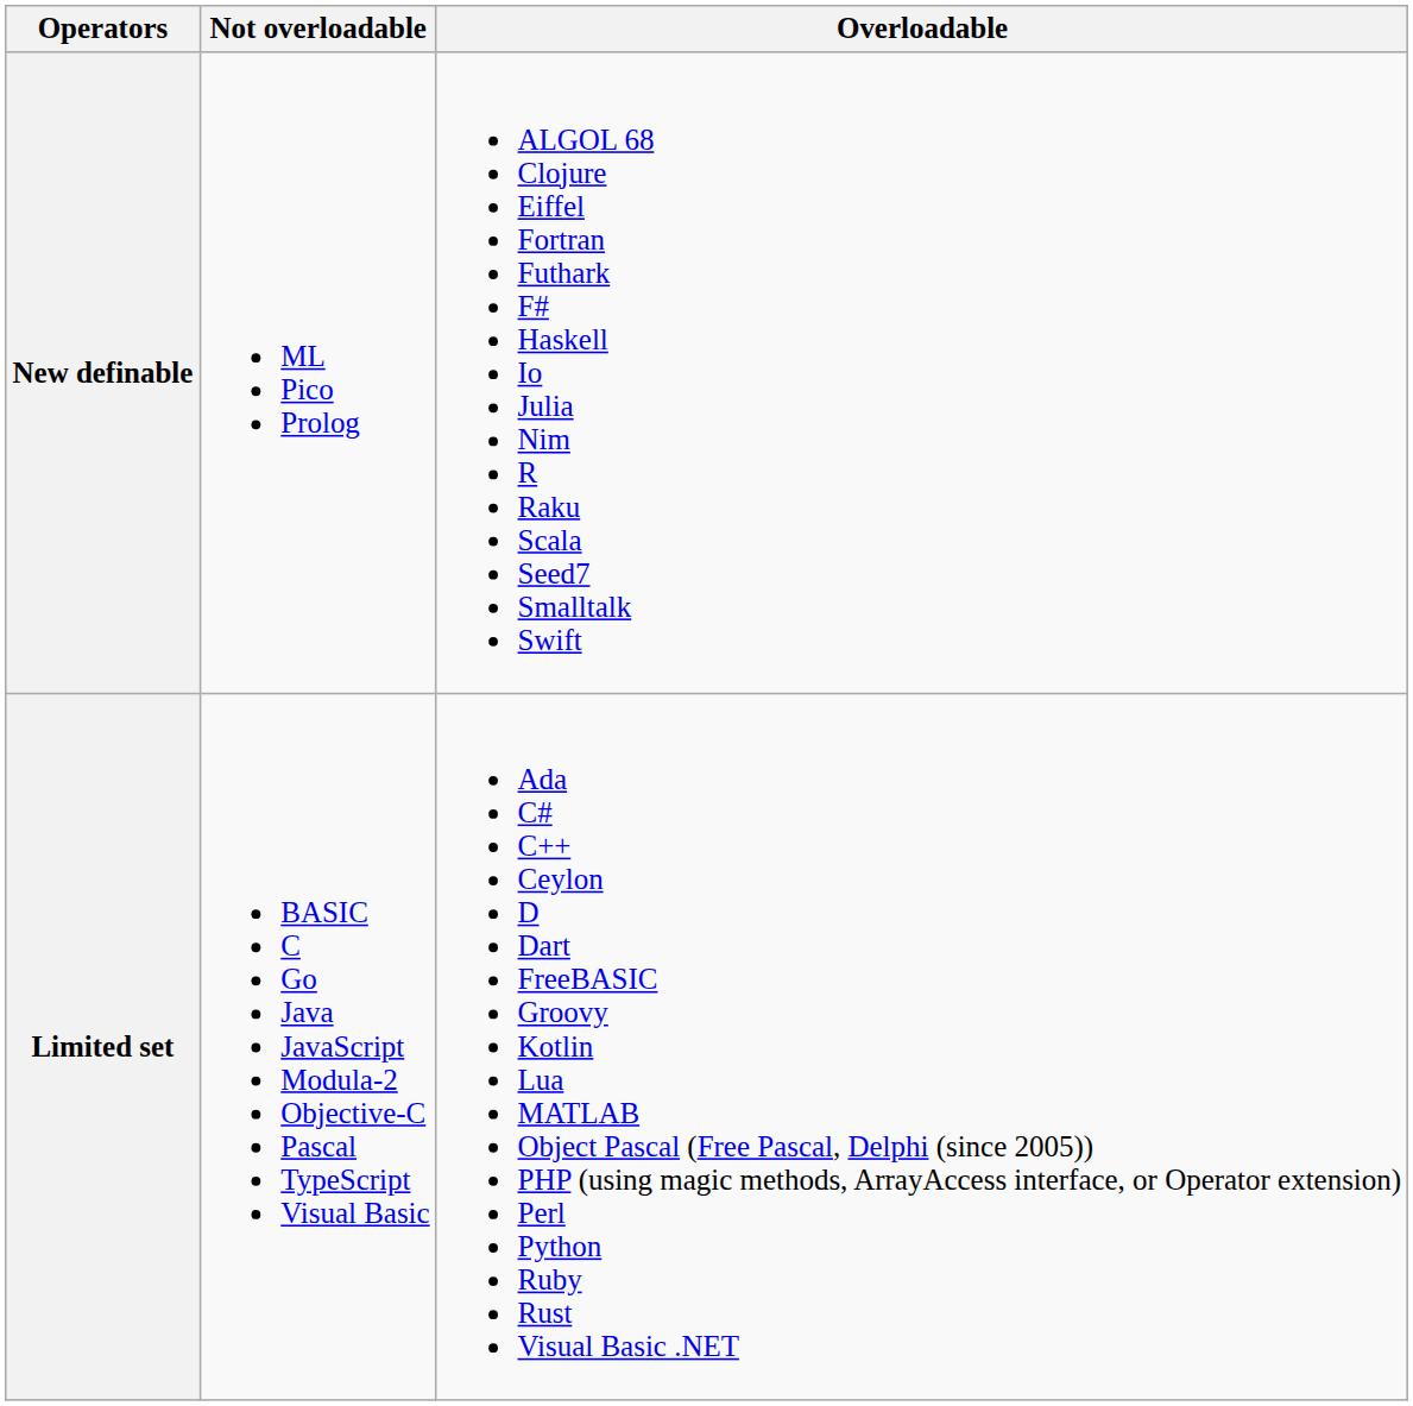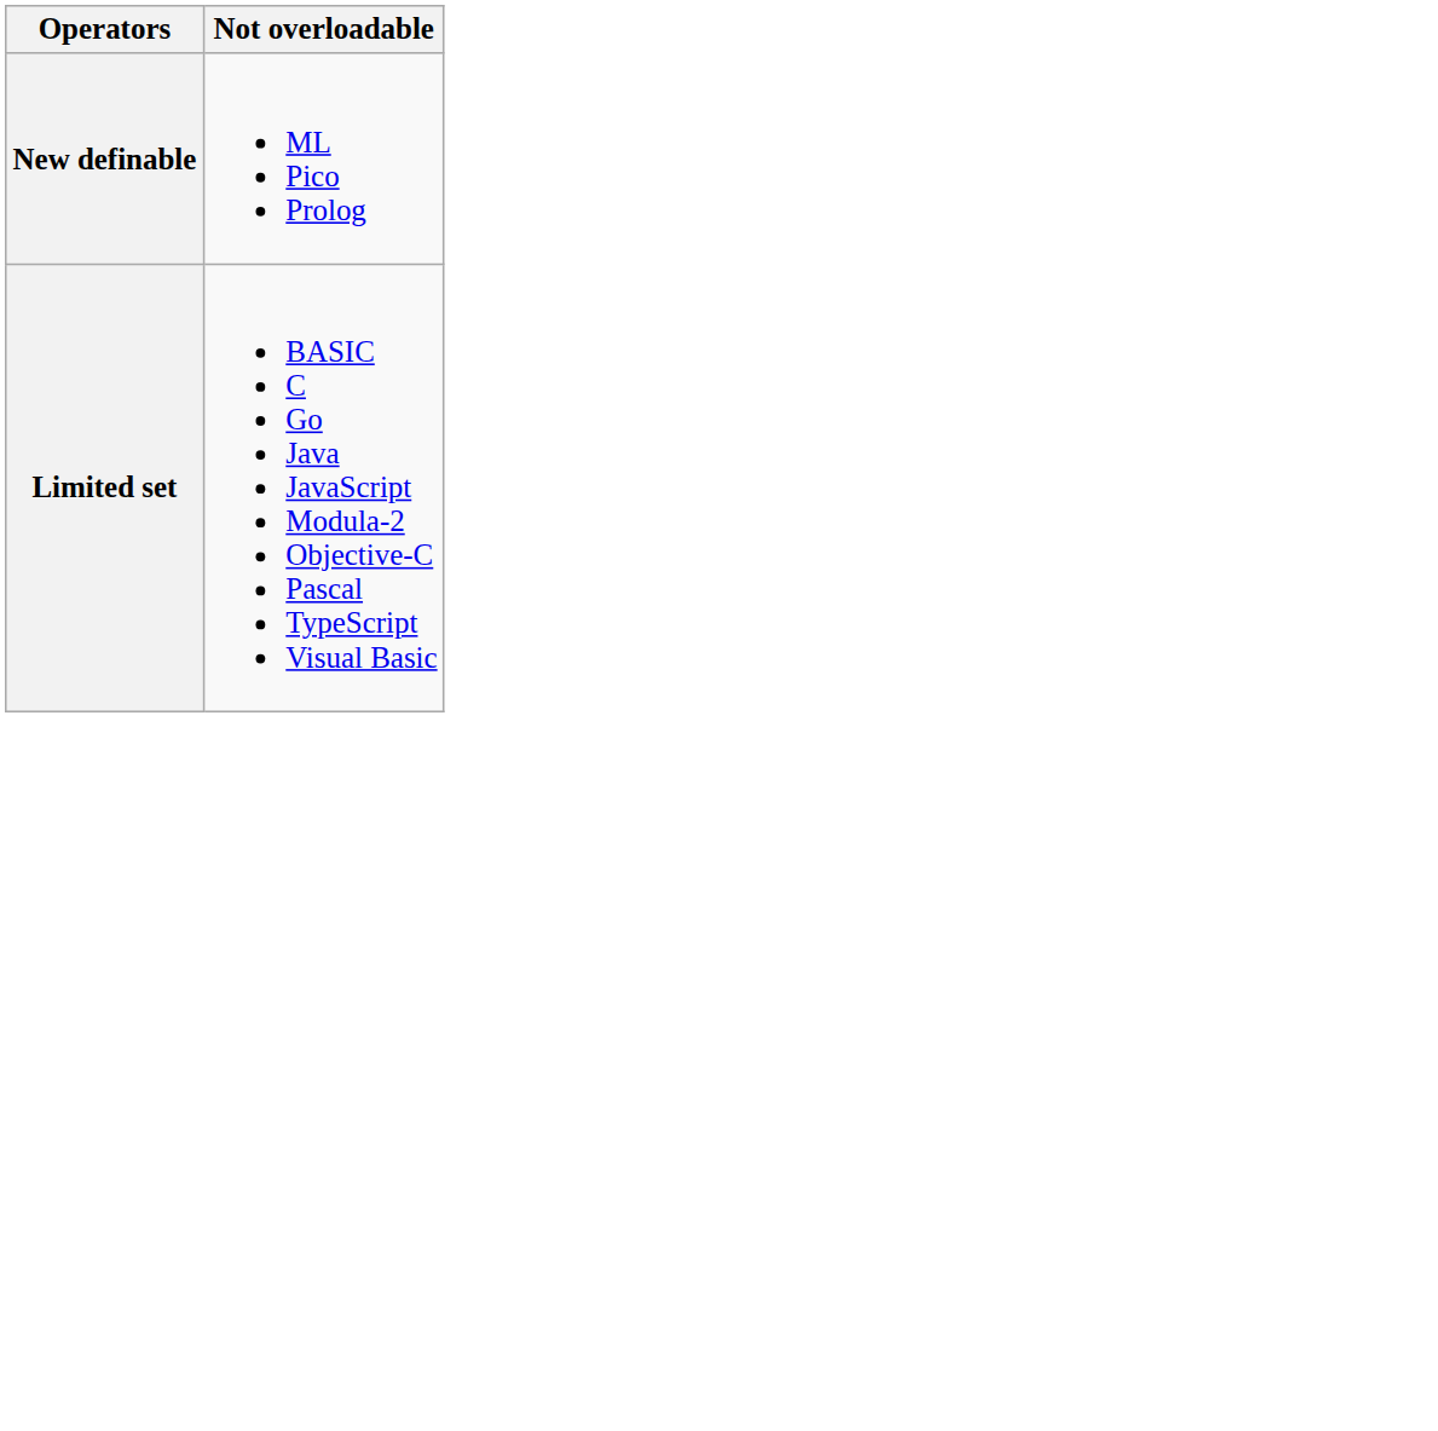 <table class="wikitable">
 <tr>
 <th>Operators</th>
 <th>Not overloadable</th>
-<th>Overloadable</th>
 </tr>
 <tr>
 <th>New definable</th>
 <td><br><ul><li><a href='#'>ML</a></li><li><a href='#'>Pico</a></li><li><a href='#'>Prolog</a></li></ul></td>
-<td><br><ul><li><a href='#'>ALGOL 68</a></li><li><a href='#'>Clojure</a></li><li><a href='#'>Eiffel</a></li><li><a href='#'>Fortran</a></li><li><a href='#'>Futhark</a></li><li><a href='#'>F#</a></li><li><a href='#'>Haskell</a></li><li><a href='#'>Io</a></li><li><a href='#'>Julia</a></li><li><a href='#'>Nim</a></li><li><a href='#'>R</a></li><li><a href='#'>Raku</a></li><li><a href='#'>Scala</a></li><li><a href='#'>Seed7</a></li><li><a href='#'>Smalltalk</a></li><li><a href='#'>Swift</a></li></ul></td>
 </tr>
 <tr>
 <th>Limited set</th>
 <td><br><ul><li><a href='#'>BASIC</a></li><li><a href='#'>C</a></li><li><a href='#'>Go</a></li><li><a href='#'>Java</a></li><li><a href='#'>JavaScript</a></li><li><a href='#'>Modula-2</a></li><li><a href='#'>Objective-C</a></li><li><a href='#'>Pascal</a></li><li><a href='#'>TypeScript</a></li><li><a href='#'>Visual Basic</a></li></ul></td>
-<td><br><ul><li><a href='#'>Ada</a></li><li><a href='#'>C#</a></li><li><a href='#'>C++</a></li><li><a href='#'>Ceylon</a></li><li><a href='#'>D</a></li><li><a href='#'>Dart</a></li><li><a href='#'>FreeBASIC</a></li><li><a href='#'>Groovy</a></li><li><a href='#'>Kotlin</a></li><li><a href='#'>Lua</a></li><li><a href='#'>MATLAB</a></li><li><a href='#'>Object Pascal</a> (<a href='#'>Free Pascal</a>, <a href='#'>Delphi</a> (since 2005))</li><li><a href='#'>PHP</a> (using magic methods, ArrayAccess interface, or Operator extension)</li><li><a href='#'>Perl</a></li><li><a href='#'>Python</a></li><li><a href='#'>Ruby</a></li><li><a href='#'>Rust</a></li><li><a href='#'>Visual Basic .NET</a></li></ul></td>
 </tr>
 </table>
